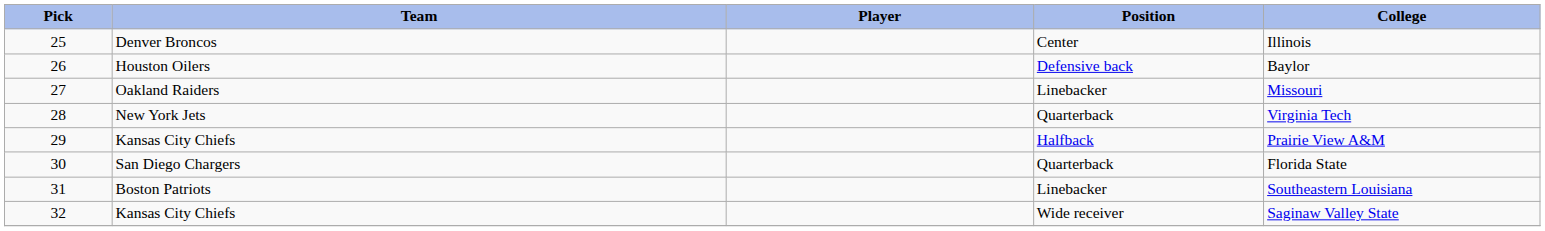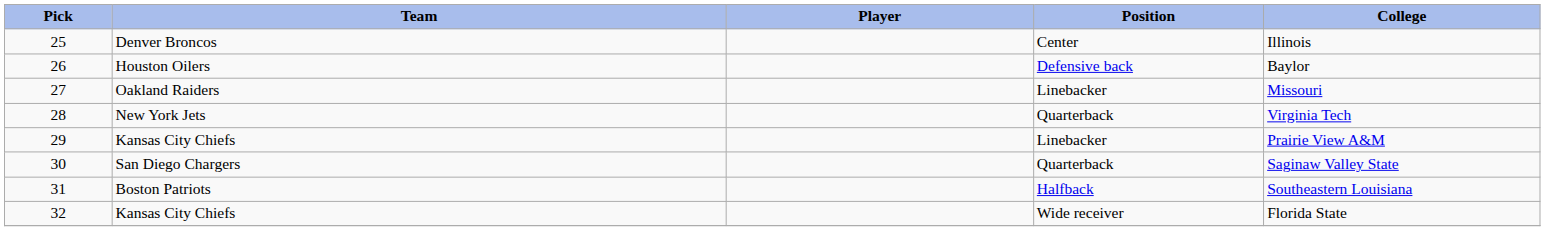 <table class="wikitable sortable sortable" style="width: 100%">
 <tr>
 <th style="background:#A8BDEC;" width=7%>Pick</th>
 <th style="background:#A8BDEC;" width=40%>Team</th>
 <th style="background:#A8BDEC;" width=20%>Player</th>
 <th style="background:#A8BDEC;" width=15%>Position</th>
 <th style="background:#A8BDEC;" width=20%>College</th>
 </tr>
 <tr>
 <td align=center>25</td>
 <td>Denver Broncos</td>
 <td></td>
 <td>Center</td>
 <td>Illinois</td>
 </tr>
 <tr>
 <td align=center>26</td>
 <td>Houston Oilers</td>
 <td></td>
 <td><a href='#'>Defensive back</a></td>
 <td>Baylor</td>
 </tr>
 <tr>
 <td align=center>27</td>
 <td>Oakland Raiders</td>
 <td></td>
 <td>Linebacker</td>
 <td><a href='#'>Missouri</a></td>
 </tr>
 <tr>
 <td align=center>28</td>
 <td>New York Jets</td>
 <td></td>
 <td>Quarterback</td>
 <td><a href='#'>Virginia Tech</a></td>
 </tr>
 <tr>
 <td align=center>29</td>
 <td>Kansas City Chiefs</td>
 <td></td>
-<td><a href='#'>Halfback</a></td>
+<td>Linebacker</td>
 <td><a href='#'>Prairie View A&M</a></td>
 </tr>
 <tr>
 <td align=center>30</td>
 <td>San Diego Chargers</td>
 <td></td>
 <td>Quarterback</td>
-<td>Florida State</td>
+<td><a href='#'>Saginaw Valley State</a></td>
 </tr>
 <tr>
 <td align=center>31</td>
 <td>Boston Patriots</td>
 <td></td>
-<td>Linebacker</td>
+<td><a href='#'>Halfback</a></td>
 <td><a href='#'>Southeastern Louisiana</a></td>
 </tr>
 <tr>
 <td align=center>32</td>
 <td>Kansas City Chiefs </td>
 <td></td>
 <td>Wide receiver</td>
-<td><a href='#'>Saginaw Valley State</a></td>
+<td>Florida State</td>
 </tr>
 <tr>
 </tr>
 </table>
